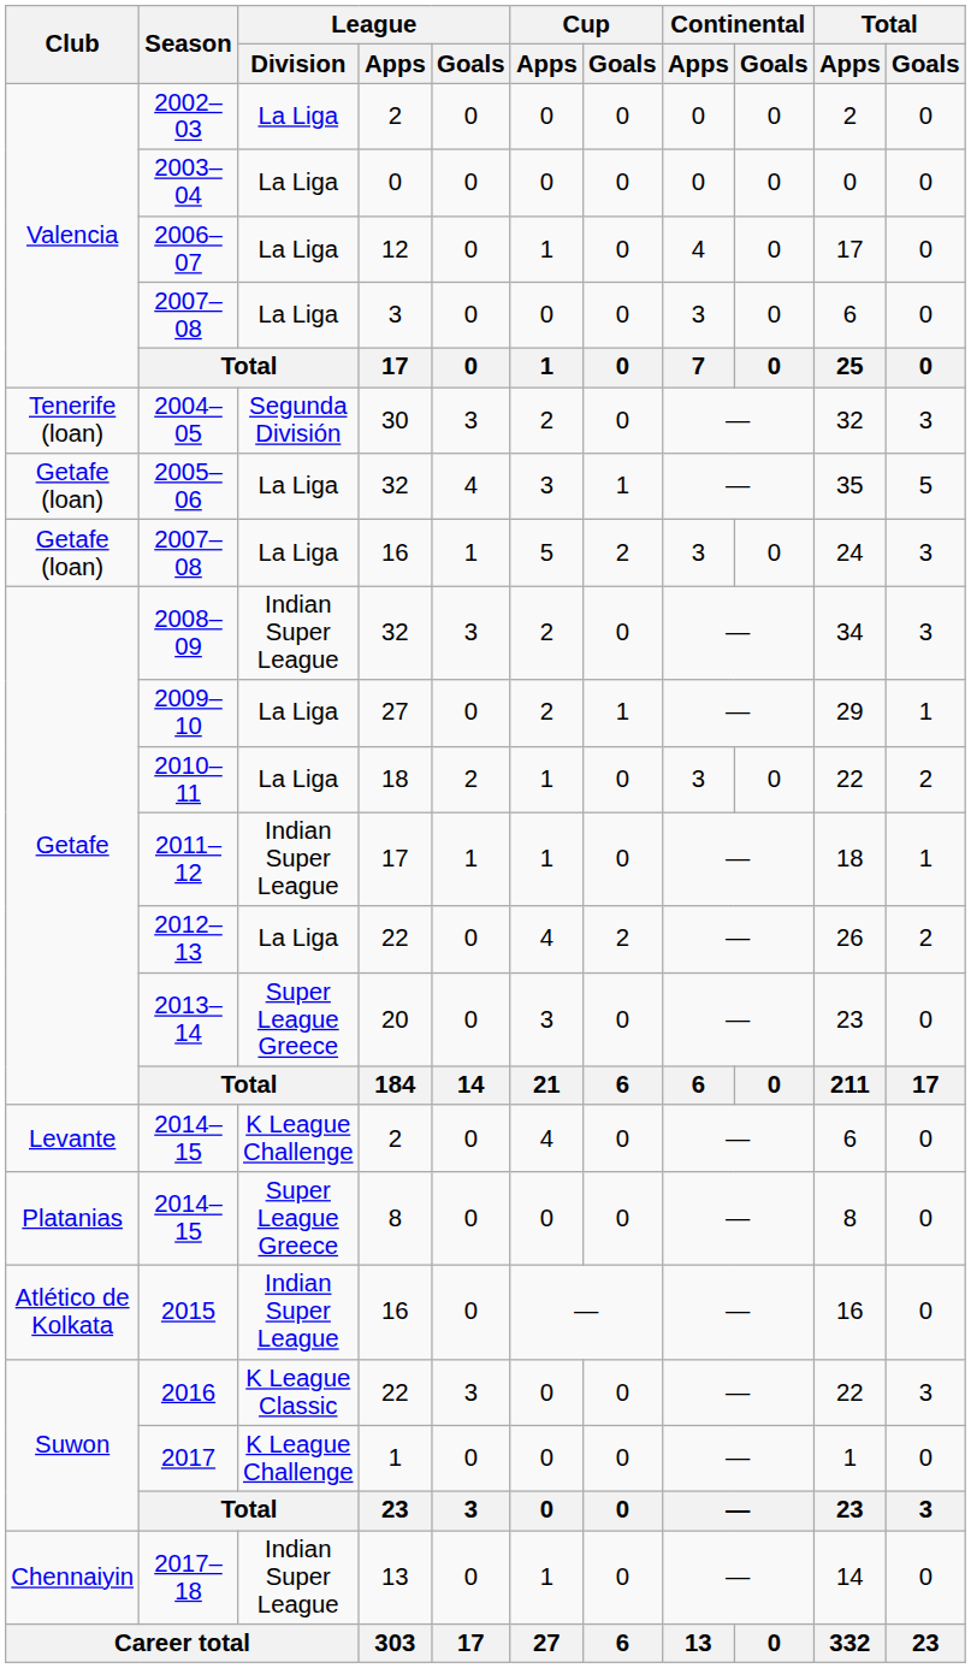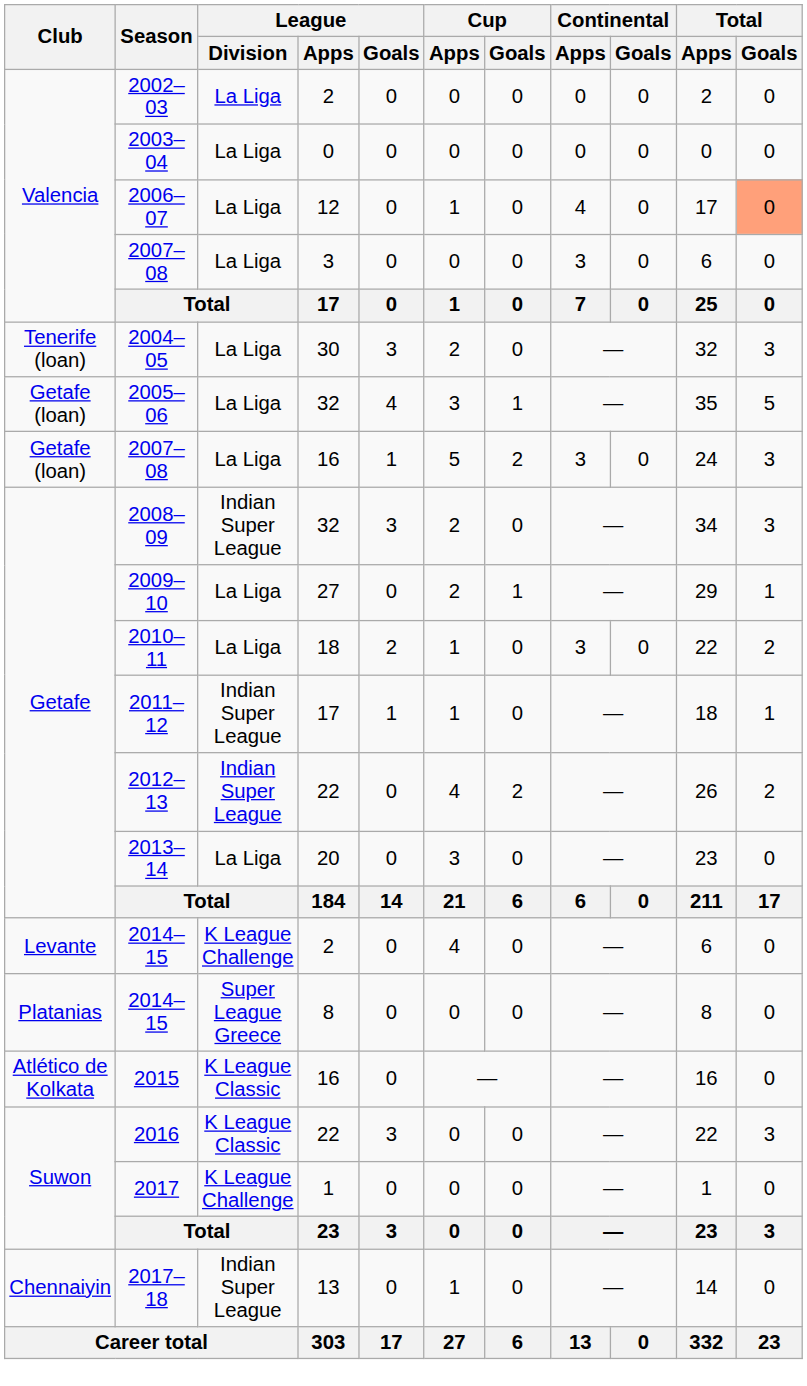 <table class="wikitable" style="text-align: center;">
 <tr>
 <th rowspan="2">Club</th>
 <th rowspan="2">Season</th>
 <th colspan="3">League</th>
 <th colspan="2">Cup</th>
 <th colspan="2">Continental</th>
 <th colspan="2">Total</th>
 </tr>
 <tr>
 <th>Division</th>
 <th>Apps</th>
 <th>Goals</th>
 <th>Apps</th>
 <th>Goals</th>
 <th>Apps</th>
 <th>Goals</th>
 <th>Apps</th>
 <th>Goals</th>
 </tr>
 <tr>
 <td rowspan="5"><a href='#'>Valencia</a></td>
 <td><a href='#'>2002–03</a></td>
 <td><a href='#'>La Liga</a></td>
 <td>2</td>
 <td>0</td>
 <td>0</td>
 <td>0</td>
 <td>0</td>
 <td>0</td>
 <td>2</td>
 <td>0</td>
 </tr>
 <tr>
 <td><a href='#'>2003–04</a></td>
 <td>La Liga</td>
 <td>0</td>
 <td>0</td>
 <td>0</td>
 <td>0</td>
 <td>0</td>
 <td>0</td>
 <td>0</td>
 <td>0</td>
 </tr>
 <tr>
 <td><a href='#'>2006–07</a></td>
 <td>La Liga</td>
 <td>12</td>
 <td>0</td>
 <td>1</td>
 <td>0</td>
 <td>4</td>
 <td>0</td>
 <td>17</td>
-<td>0</td>
+<td style="background: lightsalmon;">0</td>
 </tr>
 <tr>
 <td><a href='#'>2007–08</a></td>
 <td>La Liga</td>
 <td>3</td>
 <td>0</td>
 <td>0</td>
 <td>0</td>
 <td>3</td>
 <td>0</td>
 <td>6</td>
 <td>0</td>
 </tr>
 <tr>
 <th colspan="2">Total</th>
 <th>17</th>
 <th>0</th>
 <th>1</th>
 <th>0</th>
 <th>7</th>
 <th>0</th>
 <th>25</th>
 <th>0</th>
 </tr>
 <tr>
 <td rowspan="1"><a href='#'>Tenerife</a> (loan)</td>
 <td><a href='#'>2004–05</a></td>
-<td><a href='#'>Segunda División</a></td>
+<td>La Liga</td>
 <td>30</td>
 <td>3</td>
 <td>2</td>
 <td>0</td>
 <td colspan="2">—</td>
 <td>32</td>
 <td>3</td>
 </tr>
 <tr>
 <td rowspan="1"><a href='#'>Getafe</a> (loan)</td>
 <td><a href='#'>2005–06</a></td>
 <td>La Liga</td>
 <td>32</td>
 <td>4</td>
 <td>3</td>
 <td>1</td>
 <td colspan="2">—</td>
 <td>35</td>
 <td>5</td>
 </tr>
 <tr>
 <td rowspan="1"><a href='#'>Getafe</a> (loan)</td>
 <td><a href='#'>2007–08</a></td>
 <td>La Liga</td>
 <td>16</td>
 <td>1</td>
 <td>5</td>
 <td>2</td>
 <td>3</td>
 <td>0</td>
 <td>24</td>
 <td>3</td>
 </tr>
 <tr>
 <td rowspan="7"><a href='#'>Getafe</a></td>
 <td><a href='#'>2008–09</a></td>
 <td>Indian Super League</td>
 <td>32</td>
 <td>3</td>
 <td>2</td>
 <td>0</td>
 <td colspan="2">—</td>
 <td>34</td>
 <td>3</td>
 </tr>
 <tr>
 <td><a href='#'>2009–10</a></td>
 <td>La Liga</td>
 <td>27</td>
 <td>0</td>
 <td>2</td>
 <td>1</td>
 <td colspan="2">—</td>
 <td>29</td>
 <td>1</td>
 </tr>
 <tr>
 <td><a href='#'>2010–11</a></td>
 <td>La Liga</td>
 <td>18</td>
 <td>2</td>
 <td>1</td>
 <td>0</td>
 <td>3</td>
 <td>0</td>
 <td>22</td>
 <td>2</td>
 </tr>
 <tr>
 <td><a href='#'>2011–12</a></td>
 <td>Indian Super League</td>
 <td>17</td>
 <td>1</td>
 <td>1</td>
 <td>0</td>
 <td colspan="2">—</td>
 <td>18</td>
 <td>1</td>
 </tr>
 <tr>
 <td><a href='#'>2012–13</a></td>
-<td>La Liga</td>
+<td><a href='#'>Indian Super League</a></td>
 <td>22</td>
 <td>0</td>
 <td>4</td>
 <td>2</td>
 <td colspan="2">—</td>
 <td>26</td>
 <td>2</td>
 </tr>
 <tr>
 <td><a href='#'>2013–14</a></td>
-<td><a href='#'>Super League Greece</a></td>
+<td>La Liga</td>
 <td>20</td>
 <td>0</td>
 <td>3</td>
 <td>0</td>
 <td colspan="2">—</td>
 <td>23</td>
 <td>0</td>
 </tr>
 <tr>
 <th colspan="2">Total</th>
 <th>184</th>
 <th>14</th>
 <th>21</th>
 <th>6</th>
 <th>6</th>
 <th>0</th>
 <th>211</th>
 <th>17</th>
 </tr>
 <tr>
 <td rowspan="1"><a href='#'>Levante</a></td>
 <td><a href='#'>2014–15</a></td>
 <td><a href='#'>K League Challenge</a></td>
 <td>2</td>
 <td>0</td>
 <td>4</td>
 <td>0</td>
 <td colspan="2">—</td>
 <td>6</td>
 <td>0</td>
 </tr>
 <tr>
 <td rowspan="1"><a href='#'>Platanias</a></td>
 <td><a href='#'>2014–15</a></td>
 <td><a href='#'>Super League Greece</a></td>
 <td>8</td>
 <td>0</td>
 <td>0</td>
 <td>0</td>
 <td colspan="2">—</td>
 <td>8</td>
 <td>0</td>
 </tr>
 <tr>
 <td rowspan="1"><a href='#'>Atlético de Kolkata</a></td>
 <td><a href='#'>2015</a></td>
-<td><a href='#'>Indian Super League</a></td>
+<td><a href='#'>K League Classic</a></td>
 <td>16</td>
 <td>0</td>
 <td colspan="2">—</td>
 <td colspan="2">—</td>
 <td>16</td>
 <td>0</td>
 </tr>
 <tr>
 <td rowspan="3"><a href='#'>Suwon</a></td>
 <td><a href='#'>2016</a></td>
 <td><a href='#'>K League Classic</a></td>
 <td>22</td>
 <td>3</td>
 <td>0</td>
 <td>0</td>
 <td colspan="2">—</td>
 <td>22</td>
 <td>3</td>
 </tr>
 <tr>
 <td><a href='#'>2017</a></td>
 <td><a href='#'>K League Challenge</a></td>
 <td>1</td>
 <td>0</td>
 <td>0</td>
 <td>0</td>
 <td colspan="2">—</td>
 <td>1</td>
 <td>0</td>
 </tr>
 <tr>
 <th colspan="2">Total</th>
 <th>23</th>
 <th>3</th>
 <th>0</th>
 <th>0</th>
 <th colspan="2">—</th>
 <th>23</th>
 <th>3</th>
 </tr>
 <tr>
 <td rowspan="1"><a href='#'>Chennaiyin</a></td>
 <td><a href='#'>2017–18</a></td>
 <td>Indian Super League</td>
 <td>13</td>
 <td>0</td>
 <td>1</td>
 <td>0</td>
 <td colspan="2">—</td>
 <td>14</td>
 <td>0</td>
 </tr>
 <tr>
 <th colspan="3">Career total</th>
 <th>303</th>
 <th>17</th>
 <th>27</th>
 <th>6</th>
 <th>13</th>
 <th>0</th>
 <th>332</th>
 <th>23</th>
 </tr>
 </table>
